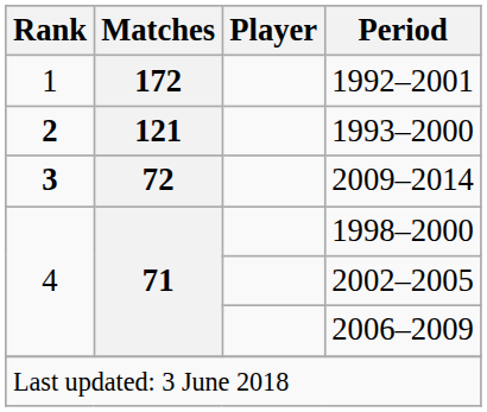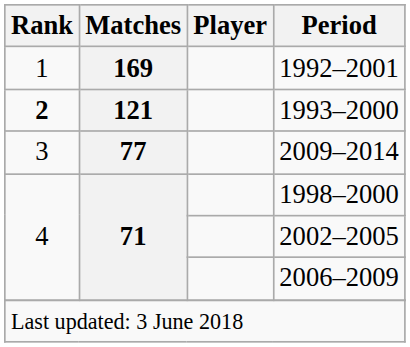 <table class="wikitable plainrowheaders sortable">
 <tr>
 <th scope=col>Rank</th>
 <th scope=col>Matches</th>
 <th scope=col>Player</th>
 <th scope=col>Period</th>
 </tr>
 <tr>
 <td style="text-align:center">1</td>
-<th scope=row style=text-align:center;>172</th>
+<th scope=row style=text-align:center;>169</th>
 <td></td>
 <td>1992–2001</td>
 </tr>
 <tr>
 <td style="text-align:center"><strong>2</strong></td>
 <th scope=row style=text-align:center;>121</th>
 <td></td>
 <td>1993–2000</td>
 </tr>
 <tr>
-<td style="text-align:center"><strong>3</strong></td>
-<th scope=row style=text-align:center;>72</th>
+<td style="text-align:center">3</td>
+<th scope=row style=text-align:center;>77</th>
 <td></td>
 <td>2009–2014</td>
 </tr>
 <tr>
 <td style="text-align:center" rowspan=3>4</td>
 <th scope=row style=text-align:center; rowspan=3>71</th>
 <td></td>
 <td>1998–2000</td>
 </tr>
 <tr>
 <td></td>
 <td>2002–2005</td>
 </tr>
 <tr>
 <td></td>
 <td>2006–2009</td>
 </tr>
 <tr>
 </tr>
 <tr class=sortbottom>
 <td colspan=4><small>Last updated: 3 June 2018</small></td>
 </tr>
 </table>
